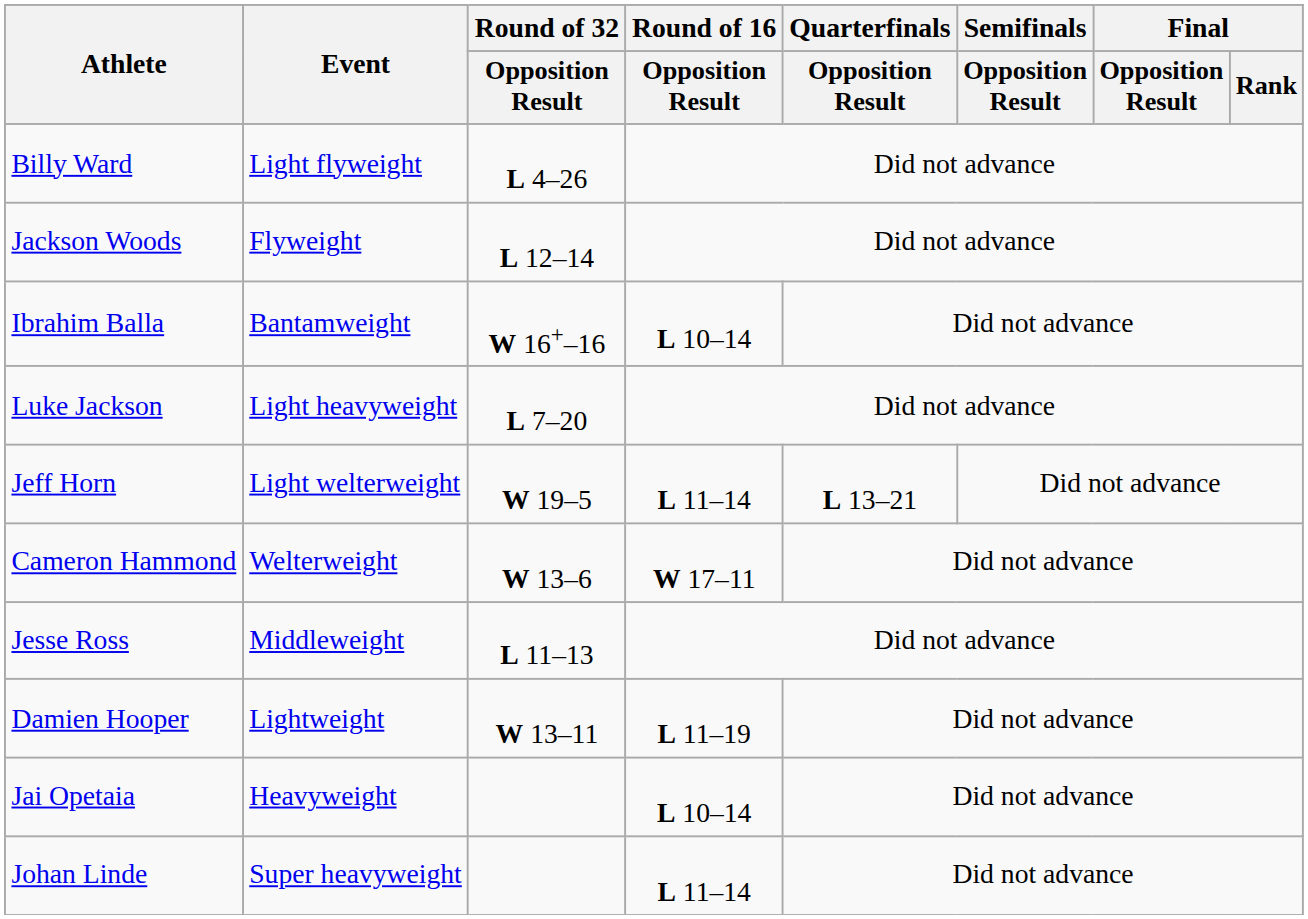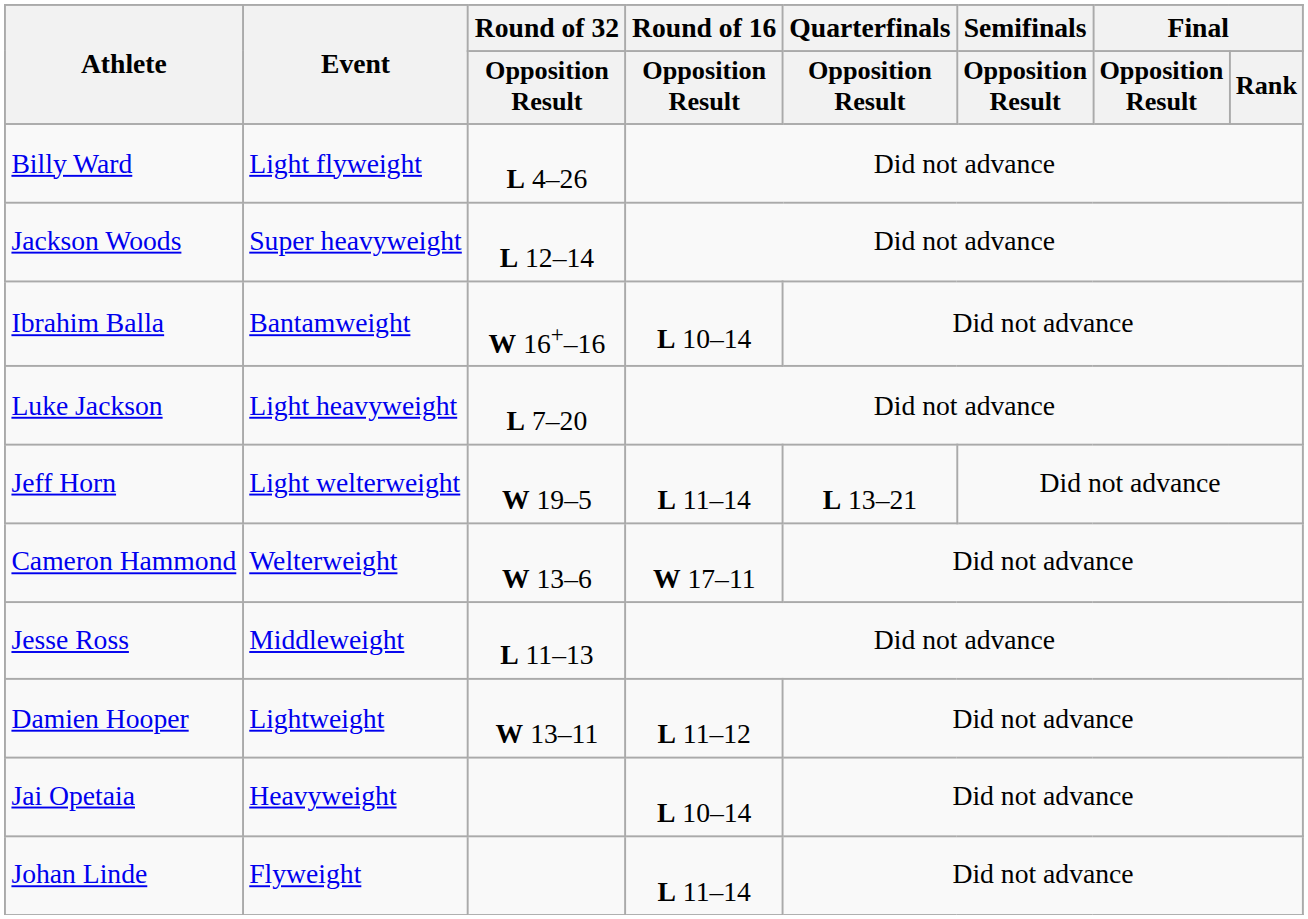 <table class="wikitable" style="font-size:90%">
 <tr>
 <th rowspan=2>Athlete</th>
 <th rowspan=2>Event</th>
 <th>Round of 32</th>
 <th>Round of 16</th>
 <th>Quarterfinals</th>
 <th>Semifinals</th>
 <th colspan=2>Final</th>
 </tr>
 <tr style="font-size:95%">
 <th>Opposition<br>Result</th>
 <th>Opposition<br>Result</th>
 <th>Opposition<br>Result</th>
 <th>Opposition<br>Result</th>
 <th>Opposition<br>Result</th>
 <th>Rank</th>
 </tr>
 <tr align=center>
 <td align=left><a href='#'>Billy Ward</a></td>
 <td align=left><a href='#'>Light flyweight</a></td>
 <td><br><strong>L</strong> 4–26</td>
 <td colspan=5>Did not advance</td>
 </tr>
 <tr align=center>
 <td align=left><a href='#'>Jackson Woods</a></td>
-<td align=left><a href='#'>Flyweight</a></td>
+<td align=left><a href='#'>Super heavyweight</a></td>
 <td><br><strong>L</strong> 12–14</td>
 <td colspan=5>Did not advance</td>
 </tr>
 <tr align=center>
 <td align=left><a href='#'>Ibrahim Balla</a></td>
 <td align=left><a href='#'>Bantamweight</a></td>
 <td> <br><strong>W</strong> 16<sup>+</sup>–16 </td>
 <td> <br><strong>L</strong> 10–14</td>
 <td colspan=4>Did not advance</td>
 </tr>
 <tr align=center>
 <td align=left><a href='#'>Luke Jackson</a></td>
 <td align=left><a href='#'>Light heavyweight</a></td>
 <td><br><strong>L</strong> 7–20</td>
 <td colspan=5>Did not advance</td>
 </tr>
 <tr align=center>
 <td align=left><a href='#'>Jeff Horn</a></td>
 <td align=left><a href='#'>Light welterweight</a></td>
 <td><br><strong>W</strong> 19–5</td>
 <td><br><strong>L</strong> 11–14</td>
 <td> <br> <strong>L</strong> 13–21</td>
 <td colspan=3>Did not advance</td>
 </tr>
 <tr align=center>
 <td align=left><a href='#'>Cameron Hammond</a></td>
 <td align=left><a href='#'>Welterweight</a></td>
 <td><br><strong>W</strong> 13–6</td>
 <td><br><strong>W</strong> 17–11</td>
 <td colspan=4>Did not advance</td>
 </tr>
 <tr align=center>
 <td align=left><a href='#'>Jesse Ross</a></td>
 <td align=left><a href='#'>Middleweight</a></td>
 <td><br><strong>L</strong> 11–13</td>
 <td colspan=5>Did not advance</td>
 </tr>
 <tr align=center>
 <td align=left><a href='#'>Damien Hooper</a></td>
 <td align=left><a href='#'>Lightweight</a></td>
 <td><br> <strong>W</strong> 13–11</td>
-<td> <br> <strong>L</strong> 11–19</td>
+<td> <br><strong>L</strong> 11–12</td>
 <td colspan=4>Did not advance</td>
 </tr>
 <tr align=center>
 <td align=left><a href='#'>Jai Opetaia</a></td>
 <td align=left><a href='#'>Heavyweight</a></td>
 <td></td>
 <td> <br><strong>L</strong> 10–14</td>
 <td colspan=4>Did not advance</td>
 </tr>
 <tr align=center>
 <td align=left><a href='#'>Johan Linde</a></td>
-<td align=left><a href='#'>Super heavyweight</a></td>
+<td align=left><a href='#'>Flyweight</a></td>
 <td></td>
 <td><br><strong>L</strong> 11–14</td>
 <td colspan=4>Did not advance</td>
 </tr>
 </table>
